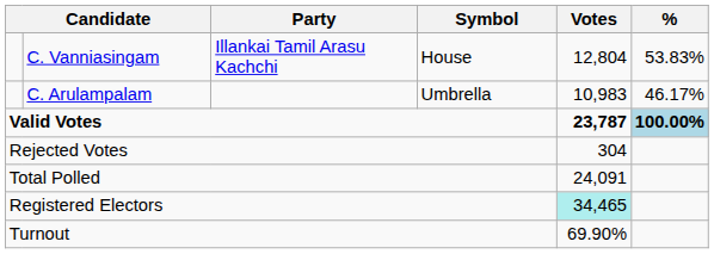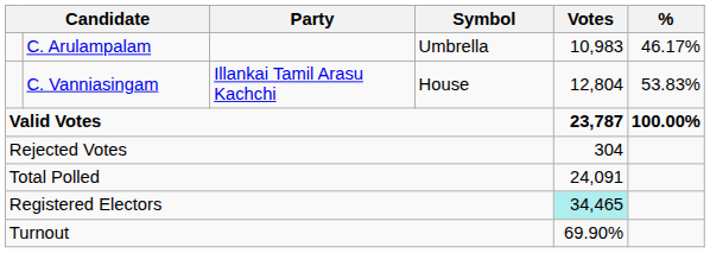 <table class="wikitable" border="1" style="text-align:right;">
 <tr>
 <th align=left colspan=2 width="180">Candidate</th>
 <th align=left width="180">Party</th>
 <th align=left width="120">Symbol</th>
 <th align=left width="60">Votes</th>
 <th align=left width="60">%</th>
+</tr>
+<tr>
+<td></td>
+<td align=left><a href='#'>C. Arulampalam</a></td>
+<td></td>
+<td align=left>Umbrella</td>
+<td>10,983</td>
+<td>46.17%</td>
 </tr>
 <tr>
 <td bgcolor=> </td>
 <td align=left><a href='#'>C. Vanniasingam</a></td>
 <td align=left><a href='#'>Illankai Tamil Arasu Kachchi</a></td>
 <td align=left>House</td>
 <td>12,804</td>
 <td>53.83%</td>
 </tr>
 <tr>
-<td></td>
-<td align=left><a href='#'>C. Arulampalam</a></td>
-<td></td>
-<td align=left>Umbrella</td>
-<td>10,983</td>
-<td>46.17%</td>
-</tr>
-<tr>
 <td align=left colspan=4><strong>Valid Votes</strong></td>
 <td><strong>23,787</strong></td>
-<td style="background: lightblue;"><strong>100.00%</strong></td>
+<td><strong>100.00%</strong></td>
 </tr>
 <tr>
 <td align=left colspan=4>Rejected Votes</td>
 <td>304</td>
 <td></td>
 </tr>
 <tr>
 <td align=left colspan=4>Total Polled</td>
 <td>24,091</td>
 <td></td>
 </tr>
 <tr>
 <td align=left colspan=4>Registered Electors</td>
 <td style="background: paleturquoise;">34,465</td>
 <td></td>
 </tr>
 <tr>
 <td align=left colspan=4>Turnout</td>
 <td>69.90%</td>
 </tr>
 </table>
